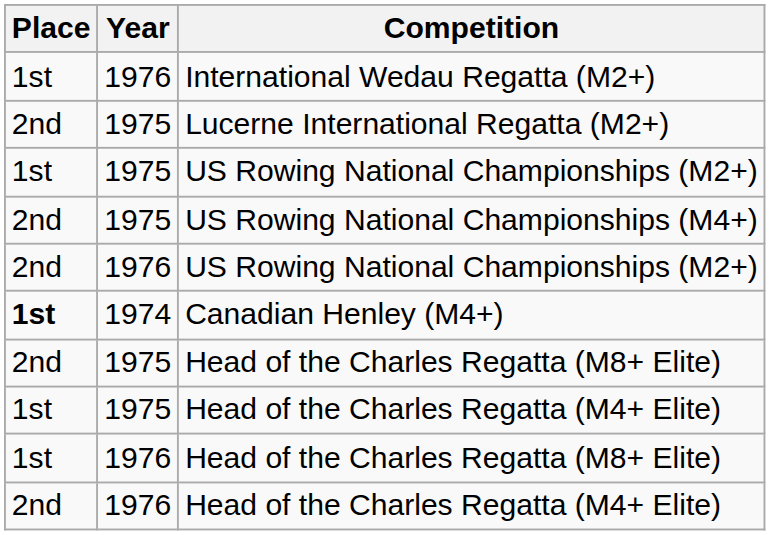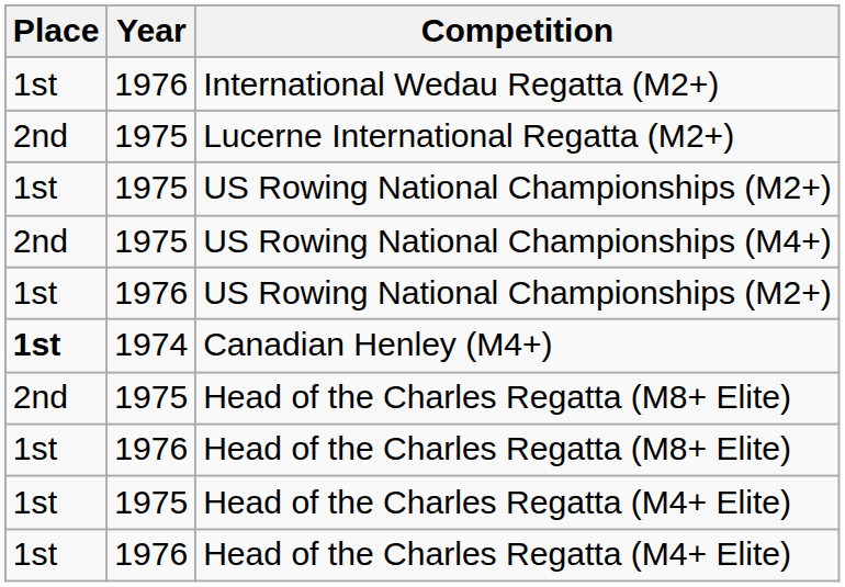 <table class="wikitable">
 <tr>
 <th>Place</th>
 <th>Year</th>
 <th>Competition</th>
 </tr>
 <tr>
 <td>1st</td>
 <td>1976</td>
 <td>International Wedau Regatta (M2+)</td>
 </tr>
 <tr>
 <td>2nd</td>
 <td>1975</td>
 <td>Lucerne International Regatta (M2+)</td>
 </tr>
 <tr>
 <td>1st</td>
 <td>1975</td>
 <td>US Rowing National Championships (M2+)</td>
 </tr>
 <tr>
 <td>2nd</td>
 <td>1975</td>
 <td>US Rowing National Championships (M4+)</td>
 </tr>
 <tr>
-<td>2nd</td>
+<td>1st</td>
 <td>1976</td>
 <td>US Rowing National Championships (M2+)</td>
 </tr>
 <tr>
 <td><strong>1st</strong></td>
 <td>1974</td>
 <td>Canadian Henley (M4+)</td>
 </tr>
 <tr>
 <td>2nd</td>
 <td>1975</td>
 <td>Head of the Charles Regatta (M8+ Elite)</td>
 </tr>
 <tr>
 <td>1st</td>
+<td>1976</td>
+<td>Head of the Charles Regatta (M8+ Elite)</td>
+</tr>
+<tr>
+<td>1st</td>
 <td>1975</td>
 <td>Head of the Charles Regatta (M4+ Elite)</td>
 </tr>
 <tr>
 <td>1st</td>
 <td>1976</td>
-<td>Head of the Charles Regatta (M8+ Elite)</td>
-</tr>
-<tr>
-<td>2nd</td>
-<td>1976</td>
 <td>Head of the Charles Regatta (M4+ Elite)</td>
 </tr>
 </table>
